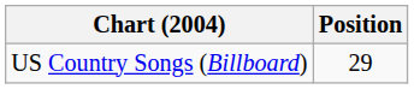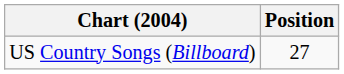 <table class="wikitable sortable">
 <tr>
 <th scope="col">Chart (2004)</th>
 <th scope="col">Position</th>
 </tr>
 <tr>
 <td>US <a href='#'>Country Songs</a> (<em><a href='#'>Billboard</a></em>)</td>
-<td align="center">29</td>
+<td align="center">27</td>
 </tr>
 </table>
